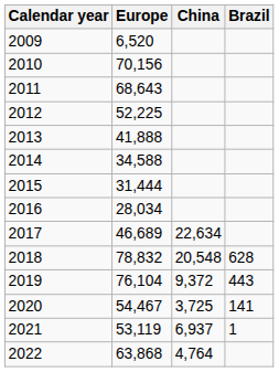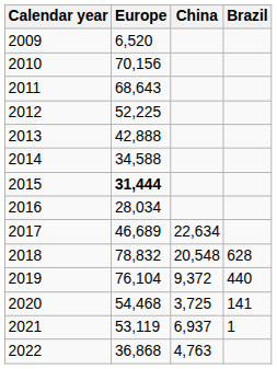 <table class="wikitable">
 <tr>
 <th>Calendar year</th>
 <th>Europe</th>
 <th>China</th>
 <th>Brazil</th>
 </tr>
 <tr>
 <td>2009</td>
 <td>6,520</td>
 <td></td>
 <td></td>
 </tr>
 <tr>
 <td>2010</td>
 <td>70,156</td>
 <td></td>
 <td></td>
 </tr>
 <tr>
 <td>2011</td>
 <td>68,643</td>
 <td></td>
 <td></td>
 </tr>
 <tr>
 <td>2012</td>
 <td>52,225</td>
 <td></td>
 <td></td>
 </tr>
 <tr>
 <td>2013</td>
-<td>41,888</td>
+<td>42,888</td>
 <td></td>
 <td></td>
 </tr>
 <tr>
 <td>2014</td>
 <td>34,588</td>
 <td></td>
 <td></td>
 </tr>
 <tr>
 <td>2015</td>
-<td>31,444</td>
+<td><strong>31,444</strong></td>
 <td></td>
 <td></td>
 </tr>
 <tr>
 <td>2016</td>
 <td>28,034</td>
 <td></td>
 <td></td>
 </tr>
 <tr>
 <td>2017</td>
 <td>46,689</td>
 <td>22,634</td>
 <td></td>
 </tr>
 <tr>
 <td>2018</td>
 <td>78,832</td>
 <td>20,548</td>
 <td>628</td>
 </tr>
 <tr>
 <td>2019</td>
 <td>76,104</td>
 <td>9,372</td>
-<td>443</td>
+<td>440</td>
 </tr>
 <tr>
 <td>2020</td>
-<td>54,467</td>
+<td>54,468</td>
 <td>3,725</td>
 <td>141</td>
 </tr>
 <tr>
 <td>2021</td>
 <td>53,119</td>
 <td>6,937</td>
 <td>1</td>
 </tr>
 <tr>
 <td>2022</td>
-<td>63,868</td>
-<td>4,764</td>
+<td>36,868</td>
+<td>4,763</td>
 <td></td>
 </tr>
 </table>
